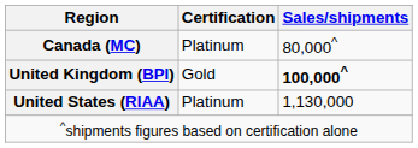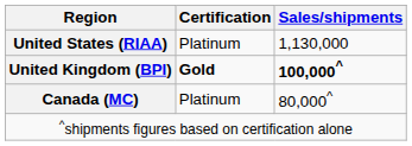 <table class="wikitable sortable plainrowheaders">
 <tr>
 <th scope="col">Region</th>
 <th scope="col">Certification</th>
 <th scope="col"><a href='#'>Sales/shipments</a></th>
 </tr>
 <tr>
+<th scope="row">United States (<a href='#'>RIAA</a>)</th>
+<td>Platinum</td>
+<td>1,130,000</td>
+</tr>
+<tr>
+<th scope="row">United Kingdom (<a href='#'>BPI</a>)</th>
+<td><strong>Gold</strong></td>
+<td><strong>100,000<sup>^</sup></strong></td>
+</tr>
+<tr>
 <th scope="row">Canada (<a href='#'>MC</a>)</th>
 <td>Platinum</td>
 <td>80,000<sup>^</sup></td>
 </tr>
 <tr>
-<th scope="row">United Kingdom (<a href='#'>BPI</a>)</th>
-<td>Gold</td>
-<td><strong>100,000<sup>^</sup></strong></td>
-</tr>
-<tr>
-<th scope="row">United States (<a href='#'>RIAA</a>)</th>
-<td>Platinum</td>
-<td>1,130,000</td>
-</tr>
-<tr>
 <td colspan="3" align="center" style="font-size:90%"><sup>^</sup>shipments figures based on certification alone</td>
 </tr>
 </table>
